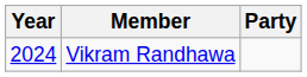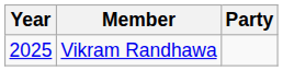 <table class="wikitable sortable">
 <tr>
 <th>Year</th>
 <th>Member</th>
 <th colspan=2>Party</th>
 </tr>
 <tr>
-<td><a href='#'>2024</a></td>
+<td><a href='#'>2025</a></td>
 <td><a href='#'>Vikram Randhawa</a></td>
 <td></td>
 </tr>
 </table>
